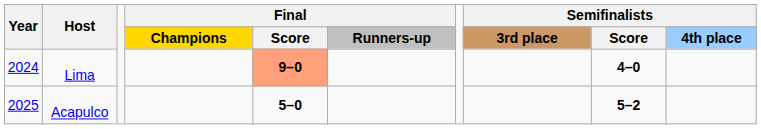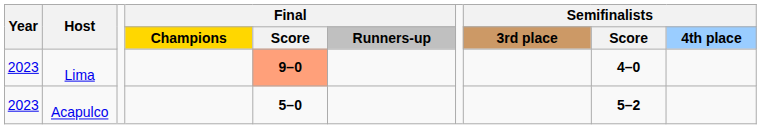 <table class="wikitable" style="font-size:90%; text-align: center;">
 <tr>
 <th rowspan=2 width=5%>Year</th>
 <th rowspan=2 width=10%>Host</th>
 <td width=1% rowspan=14 style="border-top:none;border-bottom:none;"></td>
 <th colspan=3>Final</th>
 <td width=1% rowspan=14 style="border-top:none;border-bottom:none;"></td>
 <th colspan=3>Semifinalists</th>
 </tr>
 <tr>
 <th width=17% style="background-color:gold;">Champions</th>
 <th width=10%>Score</th>
 <th width=17% style="background-color:silver;">Runners-up</th>
 <th width=17% style="background-color:#cc9966;">3rd place</th>
 <th width=10%>Score</th>
 <th width=17% style="background-color:#9acdff;">4th place</th>
 </tr>
 <tr>
-<td><a href='#'>2024</a></td>
+<td><a href='#'>2023</a></td>
 <td><br><a href='#'>Lima</a></td>
 <td><strong></strong></td>
 <td style="background: lightsalmon;"><strong>9–0</strong></td>
 <td></td>
 <td></td>
 <td><strong>4–0</strong></td>
 <td></td>
 </tr>
 <tr>
-<td><a href='#'>2025</a></td>
+<td><a href='#'>2023</a></td>
 <td><br><a href='#'>Acapulco</a></td>
 <td><strong></strong></td>
 <td><strong>5–0</strong></td>
 <td></td>
 <td></td>
 <td><strong>5–2</strong></td>
 <td></td>
 </tr>
 </table>
